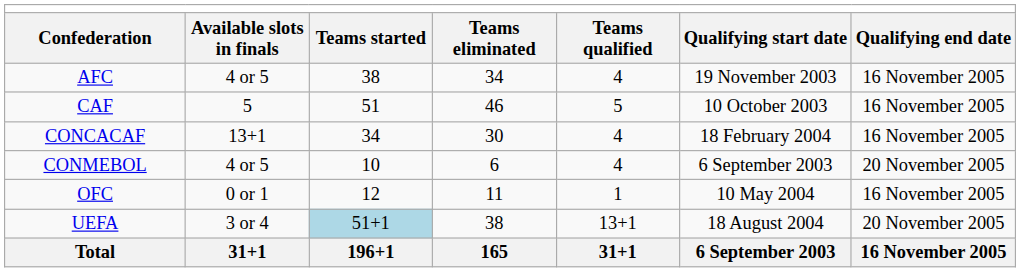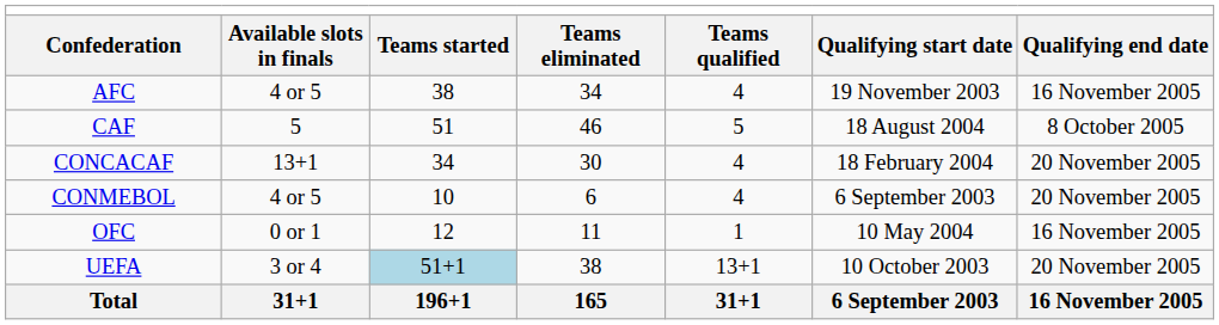 <table class="wikitable" style="text-align: center;">
 <tr>
 <td colspan=9 bgcolor=white></td>
 </tr>
 <tr>
 <th width=150>Confederation</th>
 <th width=100>Available slots in finals</th>
 <th width=100>Teams started</th>
 <th width=100>Teams eliminated</th>
 <th width=100>Teams qualified</th>
 <th>Qualifying start date</th>
 <th>Qualifying end date</th>
 </tr>
 <tr>
 <td><a href='#'>AFC</a></td>
 <td>4 or 5</td>
 <td>38</td>
 <td>34</td>
 <td>4</td>
 <td>19 November 2003</td>
 <td>16 November 2005</td>
 </tr>
 <tr>
 <td><a href='#'>CAF</a></td>
 <td>5</td>
 <td>51</td>
 <td>46</td>
 <td>5</td>
-<td>10 October 2003</td>
-<td>16 November 2005</td>
+<td>18 August 2004</td>
+<td>8 October 2005</td>
 </tr>
 <tr>
 <td><a href='#'>CONCACAF</a></td>
 <td>13+1</td>
 <td>34</td>
 <td>30</td>
 <td>4</td>
 <td>18 February 2004</td>
-<td>16 November 2005</td>
+<td>20 November 2005</td>
 </tr>
 <tr>
 <td><a href='#'>CONMEBOL</a></td>
 <td>4 or 5</td>
 <td>10</td>
 <td>6</td>
 <td>4</td>
 <td>6 September 2003</td>
 <td>20 November 2005</td>
 </tr>
 <tr>
 <td><a href='#'>OFC</a></td>
 <td>0 or 1</td>
 <td>12</td>
 <td>11</td>
 <td>1</td>
 <td>10 May 2004</td>
 <td>16 November 2005</td>
 </tr>
 <tr>
 <td><a href='#'>UEFA</a></td>
 <td>3 or 4</td>
 <td style="background: lightblue;">51+1</td>
 <td>38</td>
 <td>13+1</td>
-<td>18 August 2004</td>
+<td>10 October 2003</td>
 <td>20 November 2005</td>
 </tr>
 <tr>
 <th>Total</th>
 <th>31+1</th>
 <th>196+1</th>
 <th>165</th>
 <th>31+1</th>
 <th>6 September 2003</th>
 <th>16 November 2005</th>
 </tr>
 </table>
